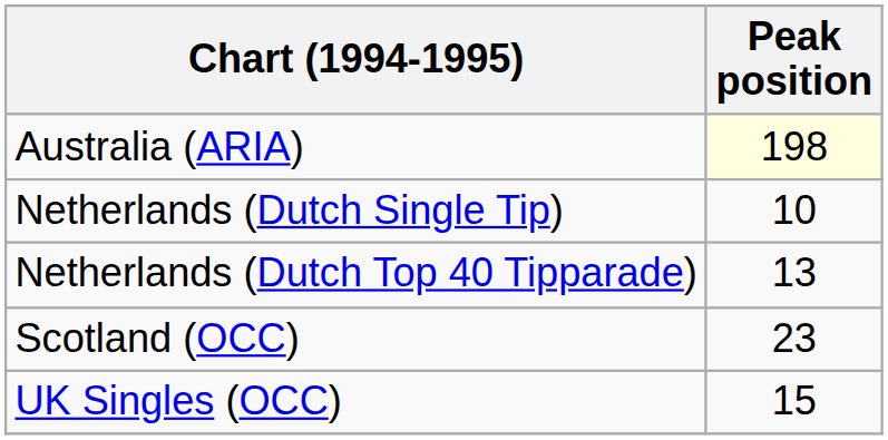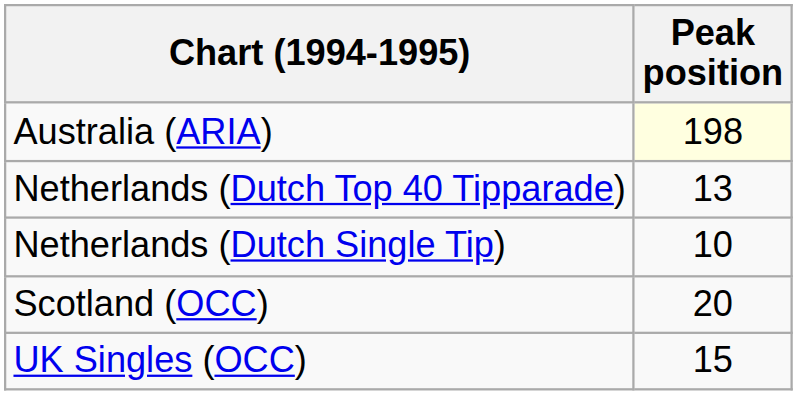 <table class="wikitable sortable">
 <tr>
 <th>Chart (1994-1995)</th>
 <th>Peak<br>position</th>
 </tr>
 <tr>
 <td>Australia (<a href='#'>ARIA</a>)</td>
 <td align="center" style="background: lightyellow;">198</td>
 </tr>
 <tr>
+<td>Netherlands (<a href='#'>Dutch Top 40 Tipparade</a>)</td>
+<td align="center">13</td>
+</tr>
+<tr>
 <td>Netherlands (<a href='#'>Dutch Single Tip</a>)</td>
 <td align="center">10</td>
 </tr>
 <tr>
-<td>Netherlands (<a href='#'>Dutch Top 40 Tipparade</a>)</td>
-<td align="center">13</td>
-</tr>
-<tr>
 <td>Scotland (<a href='#'>OCC</a>)</td>
-<td align="center">23</td>
+<td align="center">20</td>
 </tr>
 <tr>
 <td><a href='#'>UK Singles</a> (<a href='#'>OCC</a>)</td>
 <td align="center">15</td>
 </tr>
 </table>
